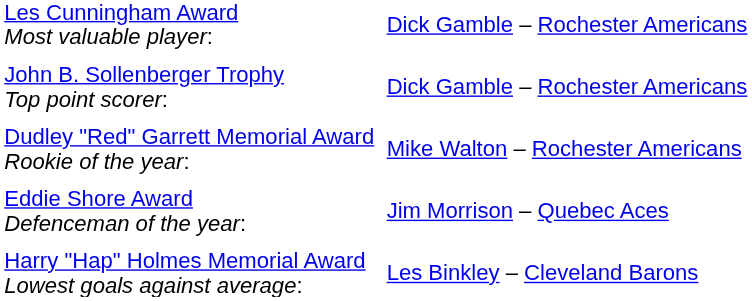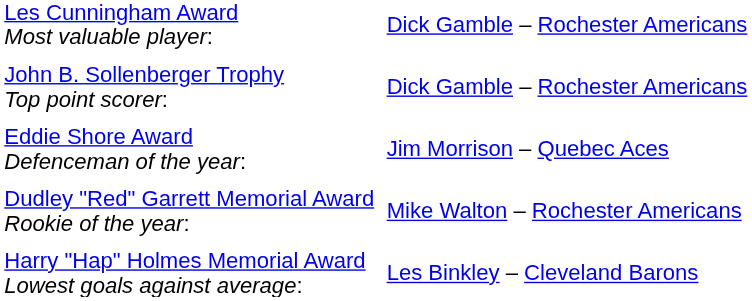 <table cellpadding="3" cellspacing="3">
 <tr>
 <td><a href='#'>Les Cunningham Award</a><br><em>Most valuable player</em>:</td>
 <td><a href='#'>Dick Gamble</a> – <a href='#'>Rochester Americans</a></td>
 </tr>
 <tr>
 <td><a href='#'>John B. Sollenberger Trophy</a><br><em>Top point scorer</em>:</td>
 <td><a href='#'>Dick Gamble</a> – <a href='#'>Rochester Americans</a></td>
 </tr>
 <tr>
+<td><a href='#'>Eddie Shore Award</a><br><em>Defenceman of the year</em>:</td>
+<td><a href='#'>Jim Morrison</a> – <a href='#'>Quebec Aces</a></td>
+</tr>
+<tr>
 <td><a href='#'>Dudley "Red" Garrett Memorial Award</a><br><em>Rookie of the year</em>:</td>
 <td><a href='#'>Mike Walton</a> – <a href='#'>Rochester Americans</a></td>
-</tr>
-<tr>
-<td><a href='#'>Eddie Shore Award</a><br><em>Defenceman of the year</em>:</td>
-<td><a href='#'>Jim Morrison</a> – <a href='#'>Quebec Aces</a></td>
 </tr>
 <tr>
 <td><a href='#'>Harry "Hap" Holmes Memorial Award</a><br><em>Lowest goals against average</em>:</td>
 <td><a href='#'>Les Binkley</a> – <a href='#'>Cleveland Barons</a></td>
 </tr>
 </table>
